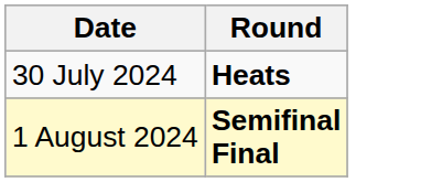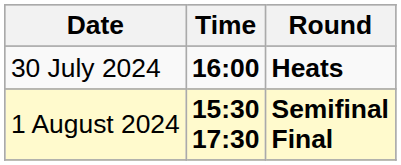 <table class="wikitable">
 <tr>
 <th>Date</th>
+<th>Time</th>
 <th>Round</th>
 </tr>
 <tr>
 <td>30 July 2024</td>
+<td><strong>16:00</strong></td>
 <td><strong>Heats</strong></td>
 </tr>
 <tr style=background:lemonchiffon>
 <td>1 August 2024</td>
+<td><strong>15:30</strong><br><strong>17:30</strong></td>
 <td><strong>Semifinal</strong><br><strong>Final</strong></td>
 </tr>
 </table>
